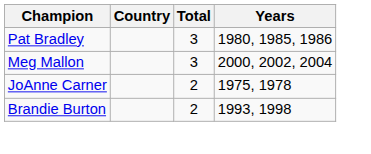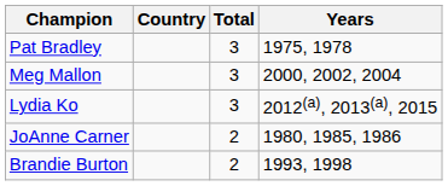 <table class="wikitable">
 <tr>
 <th>Champion</th>
 <th>Country</th>
 <th>Total</th>
 <th>Years</th>
 </tr>
 <tr>
 <td><a href='#'>Pat Bradley</a></td>
 <td></td>
 <td align="center">3</td>
-<td>1980, 1985, 1986</td>
+<td>1975, 1978</td>
 </tr>
 <tr>
 <td><a href='#'>Meg Mallon</a></td>
 <td></td>
 <td align="center">3</td>
 <td>2000, 2002, 2004</td>
 </tr>
 <tr>
+<td><a href='#'>Lydia Ko</a></td>
+<td></td>
+<td align="center">3</td>
+<td>2012<sup>(a)</sup>, 2013<sup>(a)</sup>, 2015</td>
+</tr>
+<tr>
 <td><a href='#'>JoAnne Carner</a></td>
 <td></td>
 <td align="center">2</td>
-<td>1975, 1978</td>
+<td>1980, 1985, 1986</td>
 </tr>
 <tr>
 <td><a href='#'>Brandie Burton</a></td>
 <td></td>
 <td align="center">2</td>
 <td>1993, 1998</td>
 </tr>
 </table>
